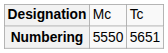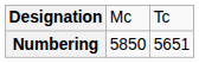 <table class="wikitable">
 <tr>
 <th>Designation</th>
 <td>Mc</td>
 <td>Tc</td>
 </tr>
 <tr>
 <th>Numbering</th>
-<td>5550</td>
+<td>5850</td>
 <td>5651</td>
 </tr>
 </table>
